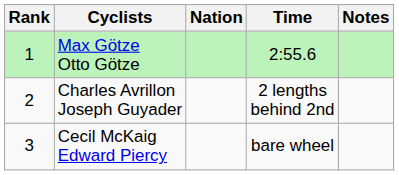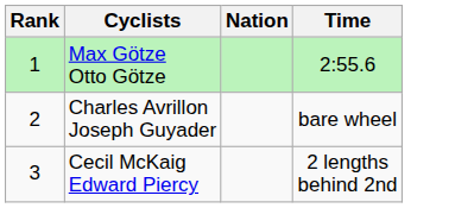 <table class="wikitable sortable">
 <tr>
 <th>Rank</th>
 <th>Cyclists</th>
 <th>Nation</th>
 <th>Time</th>
-<th>Notes</th>
 </tr>
 <tr bgcolor=bbf3bb>
 <td align=center>1</td>
 <td><a href='#'>Max Götze</a> <br> Otto Götze</td>
 <td></td>
 <td align=center>2:55.6</td>
-<td align=center></td>
 </tr>
 <tr>
 <td align=center>2</td>
 <td>Charles Avrillon <br> Joseph Guyader</td>
 <td></td>
-<td align=center>2 lengths<br>behind 2nd</td>
-<td></td>
+<td align=center>bare wheel</td>
 </tr>
 <tr>
 <td align=center>3</td>
 <td>Cecil McKaig <br> <a href='#'>Edward Piercy</a></td>
 <td></td>
-<td align=center>bare wheel</td>
-<td></td>
+<td align=center>2 lengths<br>behind 2nd</td>
 </tr>
 </table>
